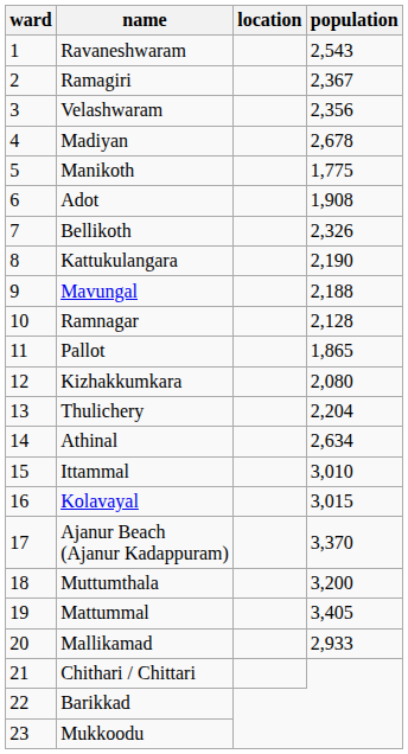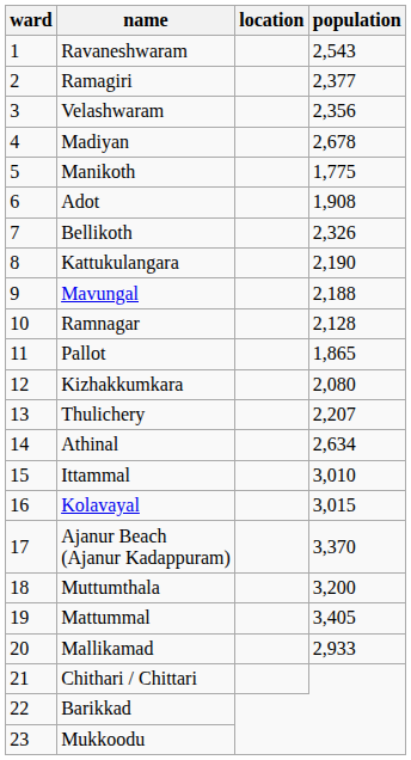 <table class="wikitable sortable">
 <tr>
 <th>ward</th>
 <th>name</th>
 <th>location</th>
 <th>population</th>
 </tr>
 <tr>
 <td>1</td>
 <td>Ravaneshwaram</td>
 <td></td>
 <td>2,543</td>
 </tr>
 <tr>
 <td>2</td>
 <td>Ramagiri</td>
 <td></td>
-<td>2,367</td>
+<td>2,377</td>
 </tr>
 <tr>
 <td>3</td>
 <td>Velashwaram</td>
 <td></td>
 <td>2,356</td>
 </tr>
 <tr>
 <td>4</td>
 <td>Madiyan</td>
 <td></td>
 <td>2,678</td>
 </tr>
 <tr>
 <td>5</td>
 <td>Manikoth</td>
 <td></td>
 <td>1,775</td>
 </tr>
 <tr>
 <td>6</td>
 <td>Adot</td>
 <td></td>
 <td>1,908</td>
 </tr>
 <tr>
 <td>7</td>
 <td>Bellikoth</td>
 <td></td>
 <td>2,326</td>
 </tr>
 <tr>
 <td>8</td>
 <td>Kattukulangara</td>
 <td></td>
 <td>2,190</td>
 </tr>
 <tr>
 <td>9</td>
 <td><a href='#'>Mavungal</a></td>
 <td></td>
 <td>2,188</td>
 </tr>
 <tr>
 <td>10</td>
 <td>Ramnagar</td>
 <td></td>
 <td>2,128</td>
 </tr>
 <tr>
 <td>11</td>
 <td>Pallot</td>
 <td></td>
 <td>1,865</td>
 </tr>
 <tr>
 <td>12</td>
 <td>Kizhakkumkara</td>
 <td></td>
 <td>2,080</td>
 </tr>
 <tr>
 <td>13</td>
 <td>Thulichery</td>
 <td></td>
-<td>2,204</td>
+<td>2,207</td>
 </tr>
 <tr>
 <td>14</td>
 <td>Athinal</td>
 <td></td>
 <td>2,634</td>
 </tr>
 <tr>
 <td>15</td>
 <td>Ittammal</td>
 <td></td>
 <td>3,010</td>
 </tr>
 <tr>
 <td>16</td>
 <td><a href='#'>Kolavayal</a></td>
 <td></td>
 <td>3,015</td>
 </tr>
 <tr>
 <td>17</td>
 <td>Ajanur Beach<br>(Ajanur Kadappuram)</td>
 <td></td>
 <td>3,370</td>
 </tr>
 <tr>
 <td>18</td>
 <td>Muttumthala</td>
 <td></td>
 <td>3,200</td>
 </tr>
 <tr>
 <td>19</td>
 <td>Mattummal</td>
 <td></td>
 <td>3,405</td>
 </tr>
 <tr>
 <td>20</td>
 <td>Mallikamad</td>
 <td></td>
 <td>2,933</td>
 </tr>
 <tr>
 <td>21</td>
 <td>Chithari / Chittari</td>
 <td></td>
 </tr>
 <tr>
 <td>22</td>
 <td>Barikkad</td>
 </tr>
 <tr>
 <td>23</td>
 <td>Mukkoodu</td>
 </tr>
 </table>
